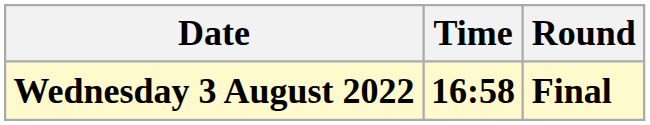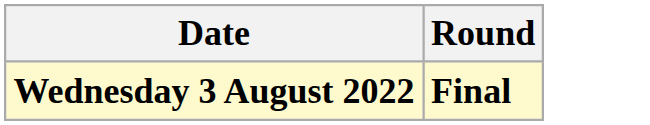 <table class="wikitable">
 <tr>
 <th>Date</th>
-<th>Time</th>
 <th>Round</th>
 </tr>
 <tr>
 <td style=background:lemonchiffon><strong>Wednesday 3 August 2022</strong></td>
-<td style=background:lemonchiffon><strong>16:58</strong></td>
 <td style=background:lemonchiffon><strong>Final</strong></td>
 </tr>
 </table>
